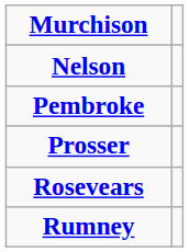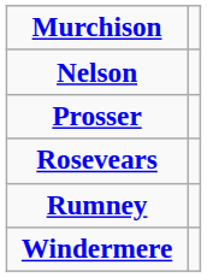 <table class="wikitable" style="text-align:center; margin-left:auto; margin-right:auto;">
 <tr>
 <td style="width:6em;"><strong><a href='#'>Murchison</a></strong></td>
 <td></td>
 </tr>
 <tr>
 <td><strong><a href='#'>Nelson</a></strong></td>
-<td></td>
-</tr>
-<tr>
-<td><strong><a href='#'>Pembroke</a></strong></td>
 <td></td>
 </tr>
 <tr>
 <td><strong><a href='#'>Prosser</a></strong></td>
 <td></td>
 </tr>
 <tr>
 <td><strong><a href='#'>Rosevears</a></strong></td>
 <td></td>
 </tr>
 <tr>
 <td><strong><a href='#'>Rumney</a></strong></td>
 <td></td>
 </tr>
+<tr>
+<td><strong><a href='#'>Windermere</a></strong></td>
+<td></td>
+</tr>
 </table>
